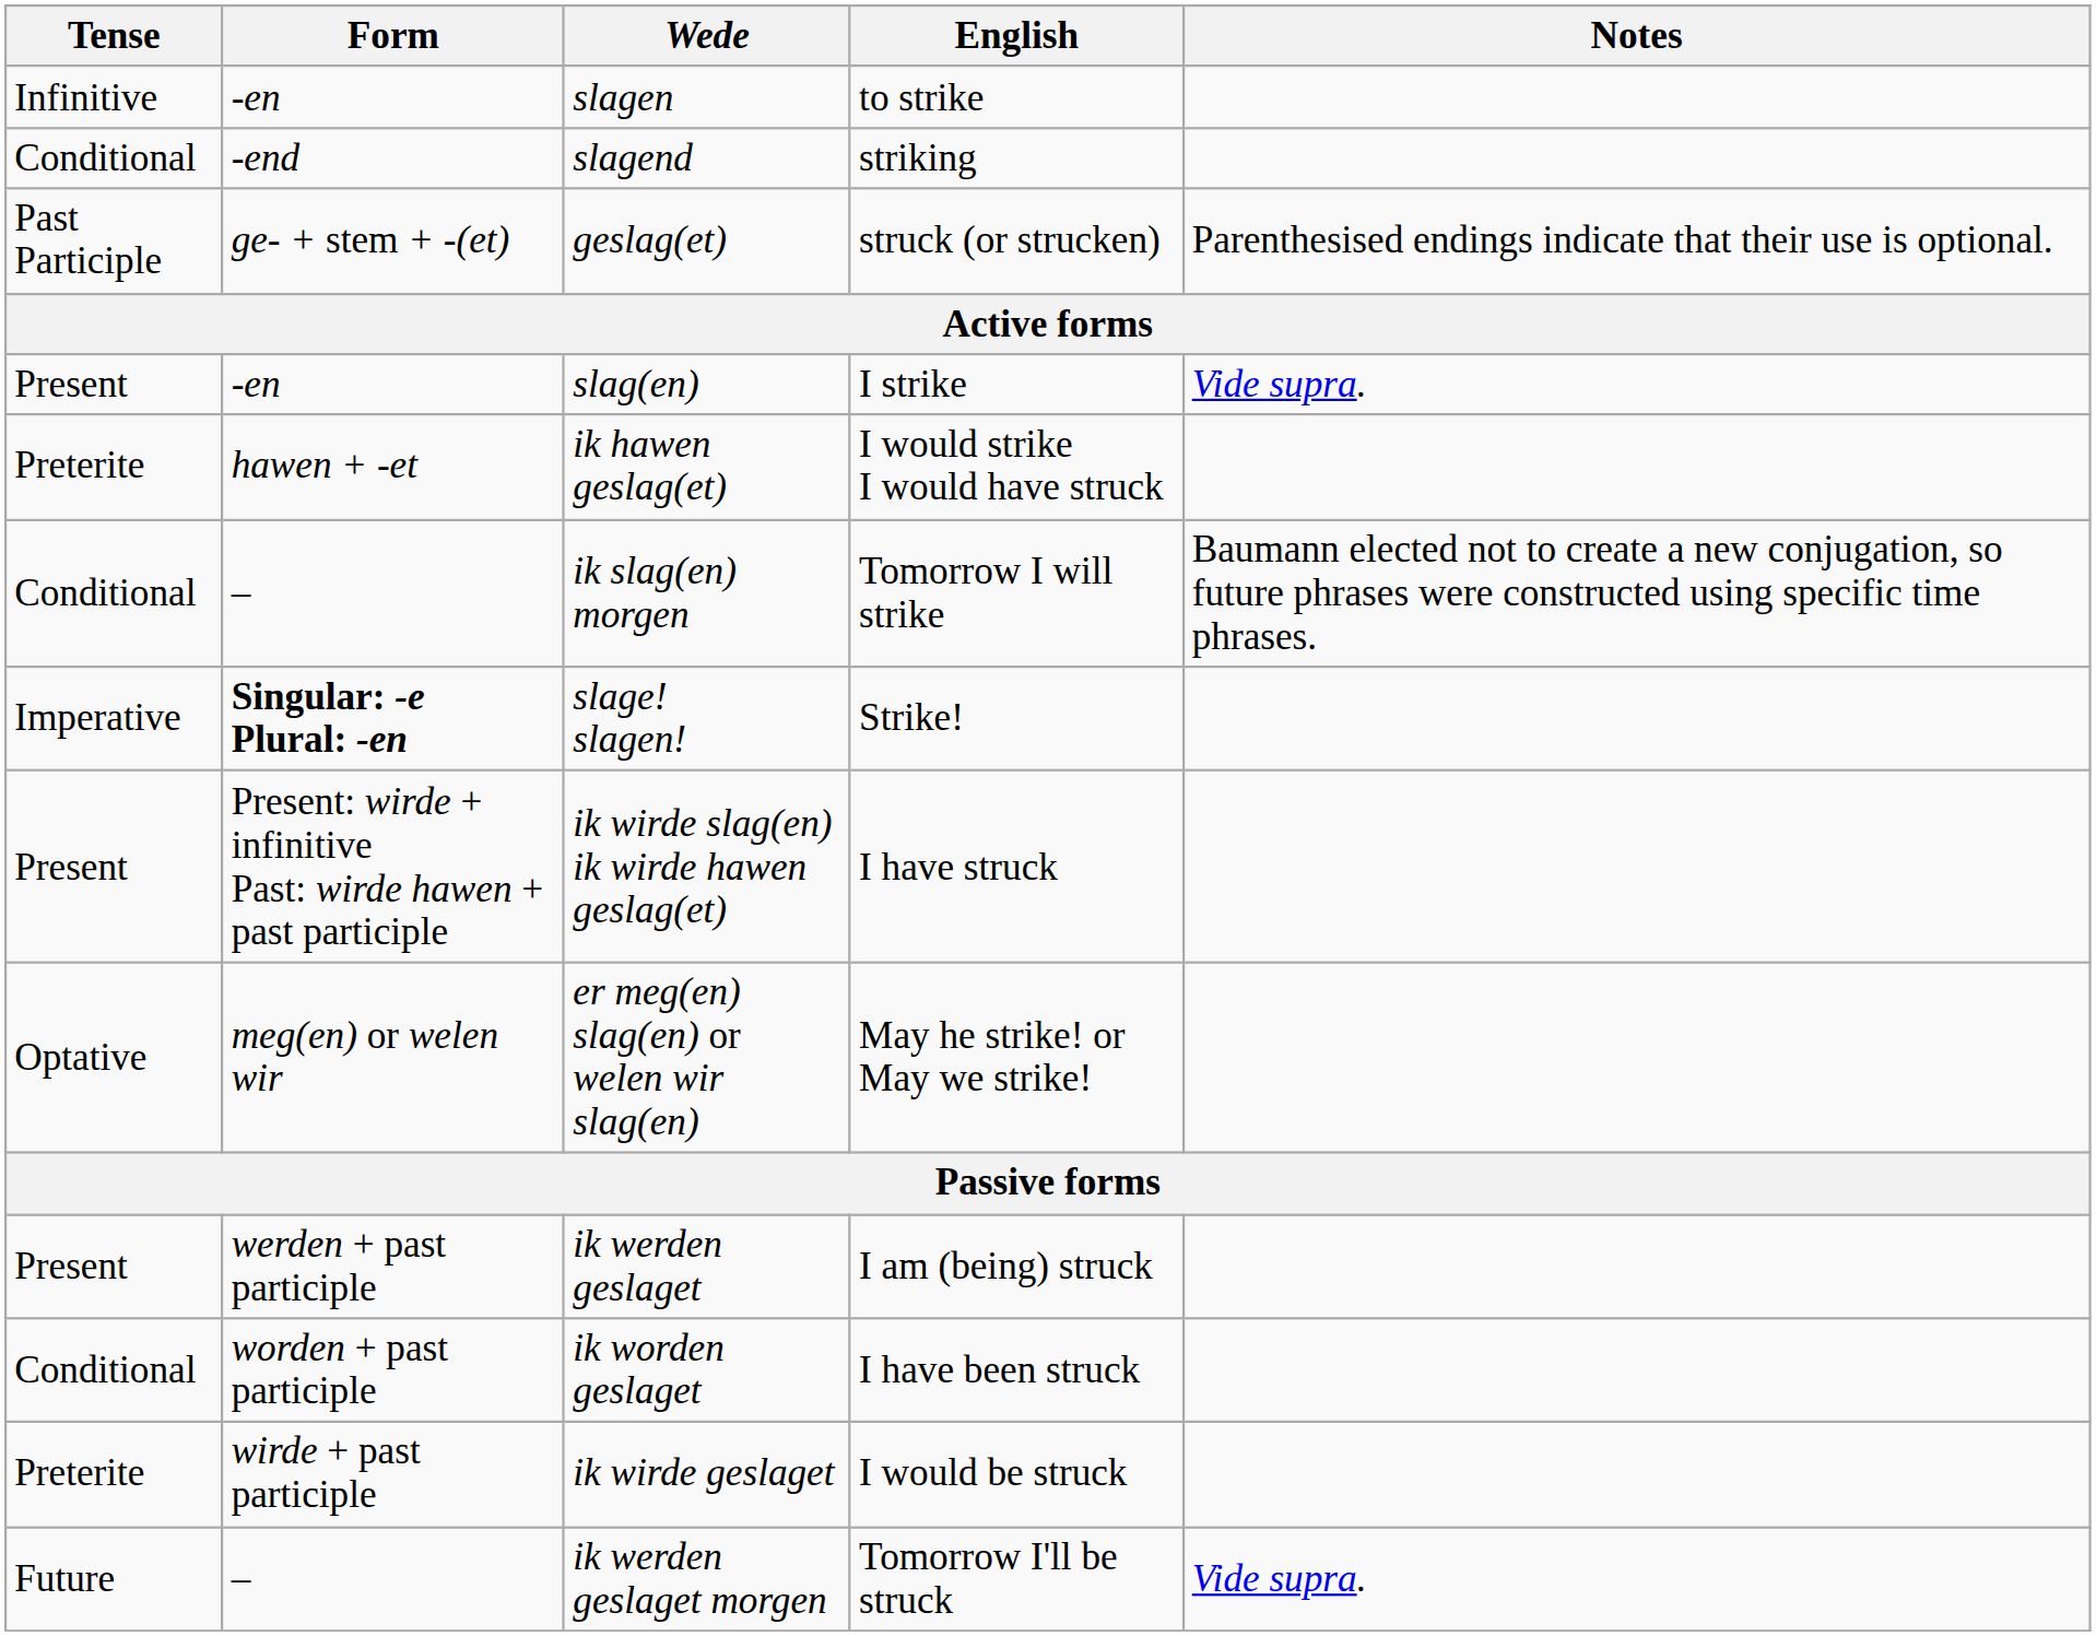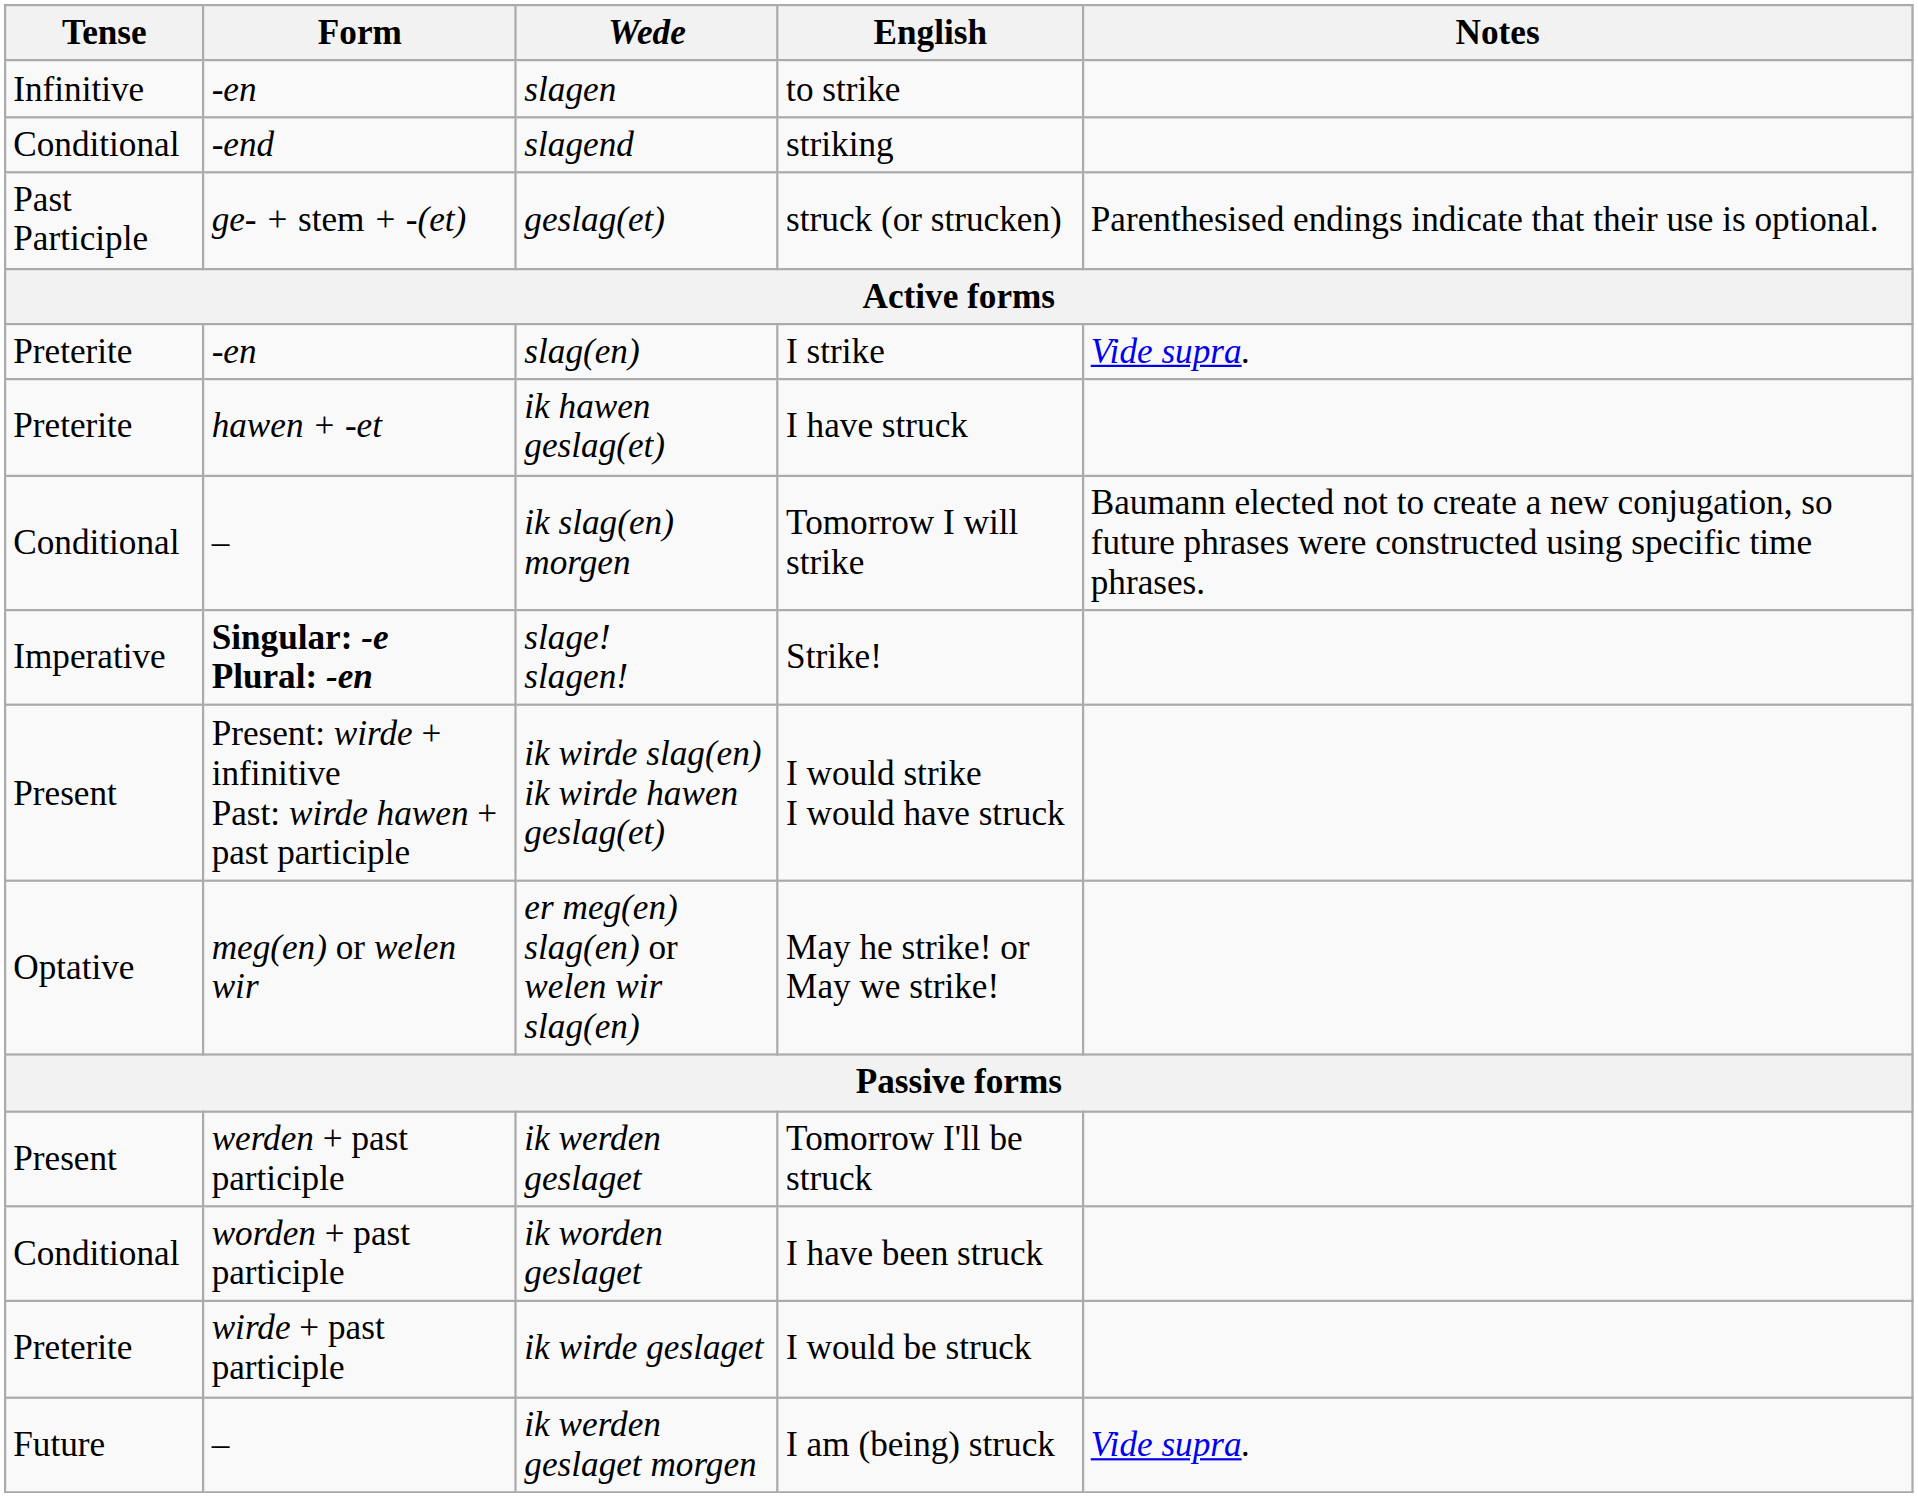 <table class="wikitable mw-collapsible">
 <tr>
 <th>Tense</th>
 <th>Form</th>
 <th><em>Wede</em></th>
 <th>English</th>
 <th>Notes</th>
 </tr>
 <tr>
 <td>Infinitive</td>
 <td><em>-en</em></td>
 <td><em>slagen</em></td>
 <td>to strike</td>
 <td></td>
 </tr>
 <tr>
 <td>Conditional</td>
 <td><em>-end</em></td>
 <td><em>slagend</em></td>
 <td>striking</td>
 <td></td>
 </tr>
 <tr>
 <td>Past Participle</td>
 <td><em>ge- +</em> stem <em>+ -(et)</em></td>
 <td><em>geslag(et)</em></td>
 <td>struck (or strucken)</td>
 <td>Parenthesised endings indicate that their use is optional.</td>
 </tr>
 <tr>
 <th colspan="5"><strong>Active forms</strong></th>
 </tr>
 <tr>
-<td>Present</td>
+<td>Preterite</td>
 <td><em>-en</em></td>
 <td ik slag(en){{NoteTag><em>slag(en)</em></td>
 <td>I strike</td>
 <td><em><a href='#'>Vide supra</a>.</em></td>
 </tr>
 <tr>
 <td>Preterite</td>
 <td><em>hawen + -et</em></td>
 <td><em>ik hawen geslag(et)</em></td>
-<td>I would strike<br>I would have struck</td>
+<td>I have struck</td>
 <td></td>
 </tr>
 <tr>
 <td>Conditional</td>
 <td>–</td>
 <td><em>ik slag(en) morgen</em></td>
 <td>Tomorrow I will strike</td>
 <td>Baumann elected not to create a new conjugation, so future phrases were constructed using specific time phrases.</td>
 </tr>
 <tr>
 <td>Imperative</td>
 <td><strong>Singular: <em>-e</em><br>Plural: <em>-en</em></strong></td>
 <td><em>slage!</em><br><em>slagen!</em></td>
 <td>Strike!</td>
 <td></td>
 </tr>
 <tr>
 <td>Present</td>
 <td>Present: <em>wirde</em> + infinitive<br>Past: <em>wirde hawen</em> + past participle</td>
 <td><em>ik wirde slag(en)</em><br><em>ik wirde hawen geslag(et)</em></td>
-<td>I have struck</td>
+<td>I would strike<br>I would have struck</td>
 <td></td>
 </tr>
 <tr>
 <td>Optative</td>
 <td><em>meg(en)</em> or <em>welen wir</em></td>
 <td><em>er meg(en) slag(en)</em> or<br><em>welen wir slag(en)</em></td>
 <td>May he strike! or May we strike!</td>
 <td></td>
 </tr>
 <tr>
 <th colspan="5"><strong>Passive forms</strong></th>
 </tr>
 <tr>
 <td>Present</td>
 <td><em>werden</em> + past participle</td>
 <td><em>ik werden geslaget</em></td>
-<td>I am (being) struck</td>
+<td>Tomorrow I'll be  struck</td>
 <td></td>
 </tr>
 <tr>
 <td>Conditional</td>
 <td><em>worden</em> + past participle</td>
 <td><em>ik worden geslaget</em></td>
 <td>I have been struck</td>
 <td></td>
 </tr>
 <tr>
 <td>Preterite</td>
 <td><em>wirde</em> + past participle</td>
 <td><em>ik wirde geslaget</em></td>
 <td>I would be struck</td>
 <td></td>
 </tr>
 <tr>
 <td>Future</td>
 <td>–</td>
 <td><em>ik werden geslaget morgen</em></td>
-<td>Tomorrow I'll be  struck</td>
+<td>I am (being) struck</td>
 <td><em><a href='#'>Vide supra</a>.</em></td>
 </tr>
 </table>
